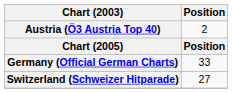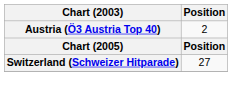 <table class="wikitable sortable plainrowheaders" style="text-align:center;">
 <tr>
 <th>Chart (2003)</th>
 <th>Position</th>
 </tr>
 <tr>
 <th scope="row">Austria (<a href='#'>Ö3 Austria Top 40</a>)</th>
 <td style="text-align:center;">2</td>
 </tr>
 <tr>
 <th>Chart (2005)</th>
 <th>Position</th>
 </tr>
 <tr>
-<th scope="row">Germany (<a href='#'>Official German Charts</a>)</th>
-<td style="text-align:center;">33</td>
-</tr>
-<tr>
 <th scope="row">Switzerland (<a href='#'>Schweizer Hitparade</a>)</th>
 <td style="text-align:center;">27</td>
 </tr>
 <tr>
 </tr>
 </table>
